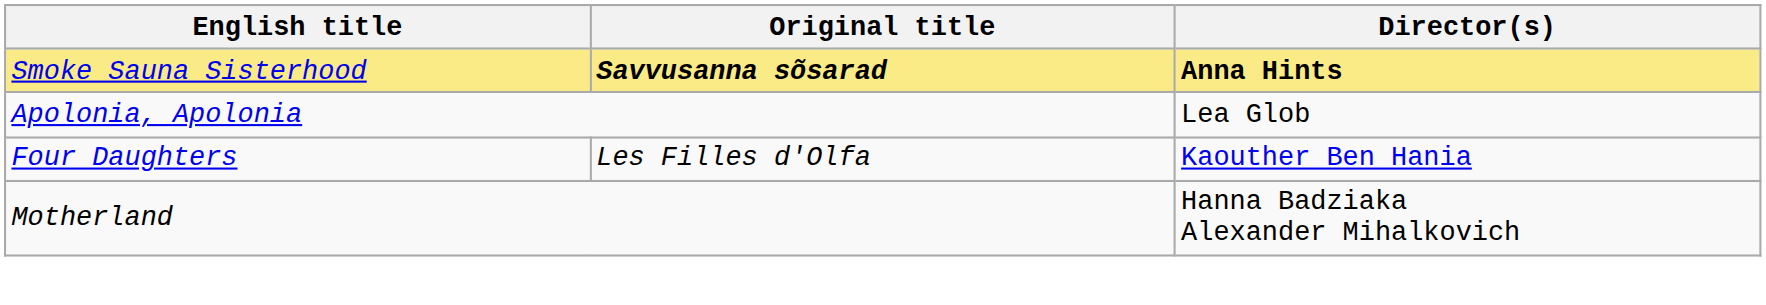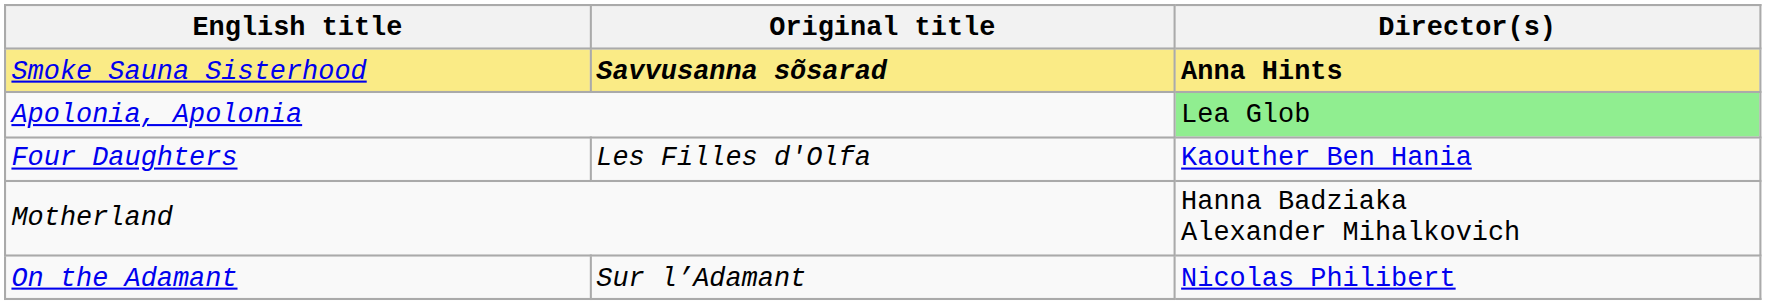 <table class="sortable wikitable" width="96%" cellpadding="5">
 <tr>
 <th width="32%">English title</th>
 <th width="32%">Original title</th>
 <th width="32%">Director(s)</th>
 </tr>
 <tr style="background:#FAEB86">
 <td><em><a href='#'>Smoke Sauna Sisterhood</a></em></td>
 <td><strong><em>Savvusanna sõsarad</em></strong></td>
 <td> <strong>Anna Hints</strong></td>
 </tr>
 <tr>
 <td colspan="2"><em><a href='#'>Apolonia, Apolonia</a></em></td>
-<td> Lea Glob</td>
+<td style="background: lightgreen;"> Lea Glob</td>
 </tr>
 <tr>
 <td><em><a href='#'>Four Daughters</a></em></td>
 <td><em>Les Filles d'Olfa</em></td>
 <td> <a href='#'>Kaouther Ben Hania</a></td>
 </tr>
 <tr>
 <td colspan="2"><em>Motherland</em></td>
 <td> Hanna Badziaka<br> Alexander Mihalkovich</td>
 </tr>
+<tr>
+<td><em><a href='#'>On the Adamant</a></em></td>
+<td><em>Sur l’Adamant</em></td>
+<td> <a href='#'>Nicolas Philibert</a></td>
+</tr>
 </table>
